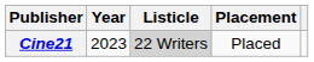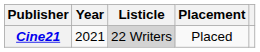 <table class="wikitable plainrowheaders" style="text-align:center">
 <tr>
 <th scope="col">Publisher</th>
 <th scope="col">Year</th>
 <th scope="col">Listicle</th>
 <th scope="col">Placement</th>
 <th class="unsortable" scope="col"></th>
 </tr>
 <tr>
 <th rowspan="2" scope="row"><em><a href='#'>Cine21</a></em></th>
-<td>2023</td>
+<td>2021</td>
 <td style="background: lightgrey; text-align:left">22 Writers</td>
 <td style="text-align:center">Placed</td>
 <td></td>
 </tr>
 </table>
